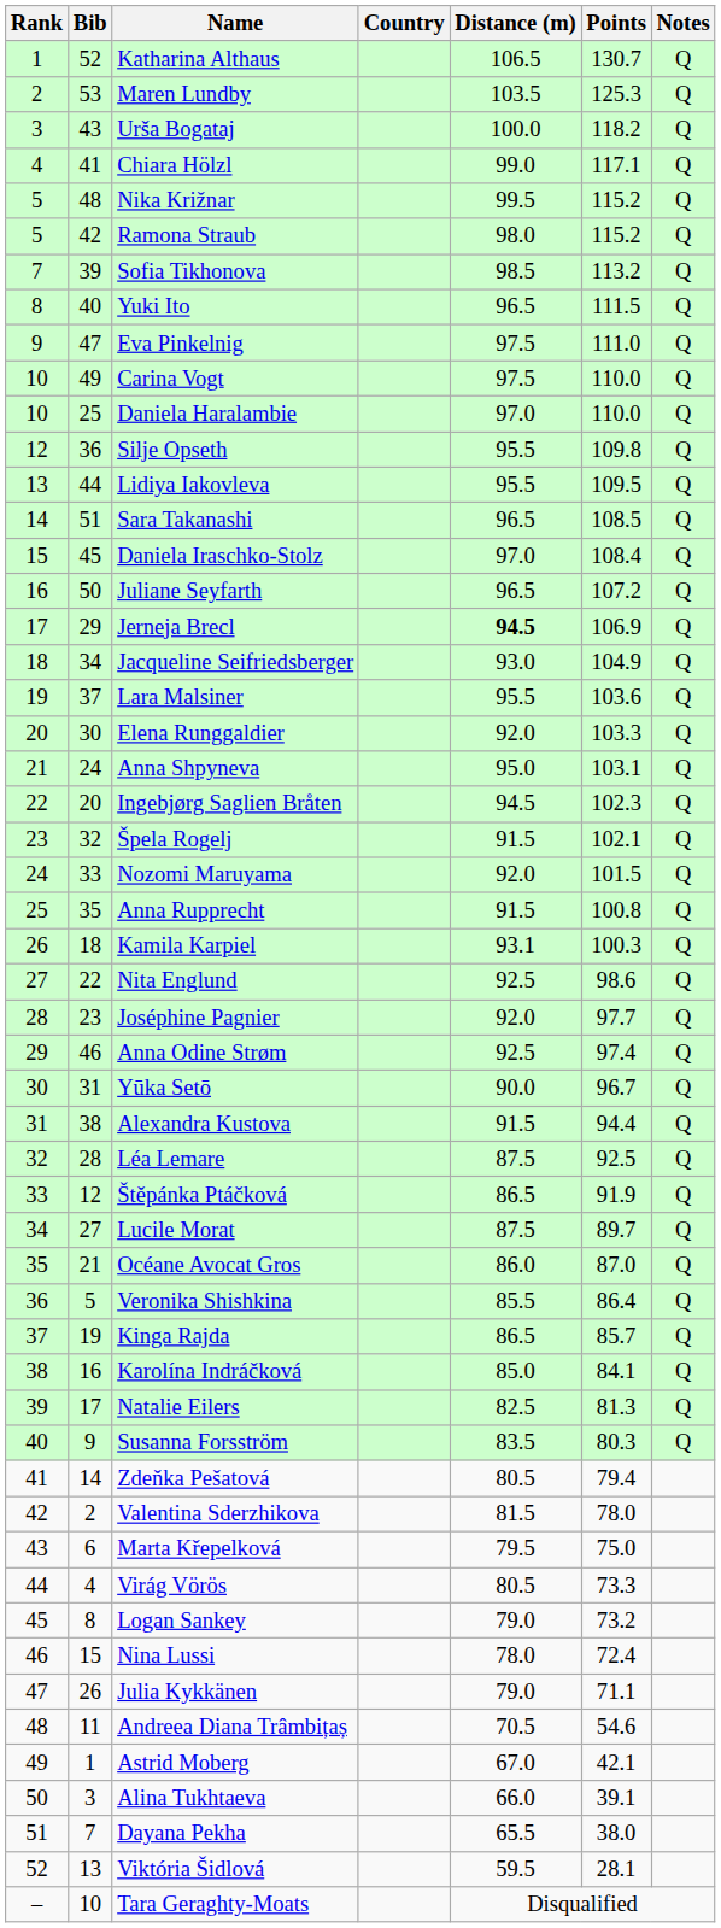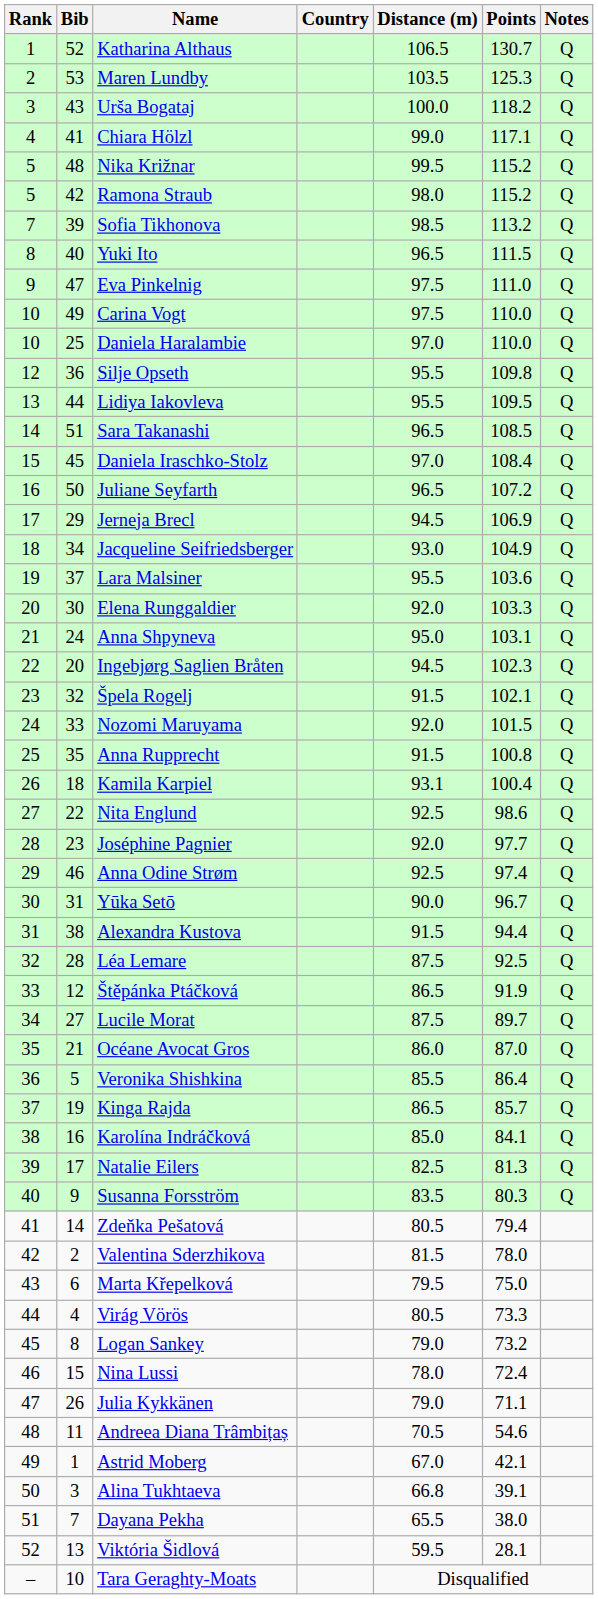 <table class="wikitable sortable" style="text-align:center">
 <tr>
 <th>Rank</th>
 <th>Bib</th>
 <th>Name</th>
 <th>Country</th>
 <th>Distance (m)</th>
 <th>Points</th>
 <th>Notes</th>
 </tr>
 <tr bgcolor=ccffcc>
 <td>1</td>
 <td>52</td>
 <td align=left><a href='#'>Katharina Althaus</a></td>
 <td align=left></td>
 <td>106.5</td>
 <td>130.7</td>
 <td>Q</td>
 </tr>
 <tr bgcolor=ccffcc>
 <td>2</td>
 <td>53</td>
 <td align=left><a href='#'>Maren Lundby</a></td>
 <td align=left></td>
 <td>103.5</td>
 <td>125.3</td>
 <td>Q</td>
 </tr>
 <tr bgcolor=ccffcc>
 <td>3</td>
 <td>43</td>
 <td align=left><a href='#'>Urša Bogataj</a></td>
 <td align=left></td>
 <td>100.0</td>
 <td>118.2</td>
 <td>Q</td>
 </tr>
 <tr bgcolor=ccffcc>
 <td>4</td>
 <td>41</td>
 <td align=left><a href='#'>Chiara Hölzl</a></td>
 <td align=left></td>
 <td>99.0</td>
 <td>117.1</td>
 <td>Q</td>
 </tr>
 <tr bgcolor=ccffcc>
 <td>5</td>
 <td>48</td>
 <td align=left><a href='#'>Nika Križnar</a></td>
 <td align=left></td>
 <td>99.5</td>
 <td>115.2</td>
 <td>Q</td>
 </tr>
 <tr bgcolor=ccffcc>
 <td>5</td>
 <td>42</td>
 <td align=left><a href='#'>Ramona Straub</a></td>
 <td align=left></td>
 <td>98.0</td>
 <td>115.2</td>
 <td>Q</td>
 </tr>
 <tr bgcolor=ccffcc>
 <td>7</td>
 <td>39</td>
 <td align=left><a href='#'>Sofia Tikhonova</a></td>
 <td align=left></td>
 <td>98.5</td>
 <td>113.2</td>
 <td>Q</td>
 </tr>
 <tr bgcolor=ccffcc>
 <td>8</td>
 <td>40</td>
 <td align=left><a href='#'>Yuki Ito</a></td>
 <td align=left></td>
 <td>96.5</td>
 <td>111.5</td>
 <td>Q</td>
 </tr>
 <tr bgcolor=ccffcc>
 <td>9</td>
 <td>47</td>
 <td align=left><a href='#'>Eva Pinkelnig</a></td>
 <td align=left></td>
 <td>97.5</td>
 <td>111.0</td>
 <td>Q</td>
 </tr>
 <tr bgcolor=ccffcc>
 <td>10</td>
 <td>49</td>
 <td align=left><a href='#'>Carina Vogt</a></td>
 <td align=left></td>
 <td>97.5</td>
 <td>110.0</td>
 <td>Q</td>
 </tr>
 <tr bgcolor=ccffcc>
 <td>10</td>
 <td>25</td>
 <td align=left><a href='#'>Daniela Haralambie</a></td>
 <td align=left></td>
 <td>97.0</td>
 <td>110.0</td>
 <td>Q</td>
 </tr>
 <tr bgcolor=ccffcc>
 <td>12</td>
 <td>36</td>
 <td align=left><a href='#'>Silje Opseth</a></td>
 <td align=left></td>
 <td>95.5</td>
 <td>109.8</td>
 <td>Q</td>
 </tr>
 <tr bgcolor=ccffcc>
 <td>13</td>
 <td>44</td>
 <td align=left><a href='#'>Lidiya Iakovleva</a></td>
 <td align=left></td>
 <td>95.5</td>
 <td>109.5</td>
 <td>Q</td>
 </tr>
 <tr bgcolor=ccffcc>
 <td>14</td>
 <td>51</td>
 <td align=left><a href='#'>Sara Takanashi</a></td>
 <td align=left></td>
 <td>96.5</td>
 <td>108.5</td>
 <td>Q</td>
 </tr>
 <tr bgcolor=ccffcc>
 <td>15</td>
 <td>45</td>
 <td align=left><a href='#'>Daniela Iraschko-Stolz</a></td>
 <td align=left></td>
 <td>97.0</td>
 <td>108.4</td>
 <td>Q</td>
 </tr>
 <tr bgcolor=ccffcc>
 <td>16</td>
 <td>50</td>
 <td align=left><a href='#'>Juliane Seyfarth</a></td>
 <td align=left></td>
 <td>96.5</td>
 <td>107.2</td>
 <td>Q</td>
 </tr>
 <tr bgcolor=ccffcc>
 <td>17</td>
 <td>29</td>
 <td align=left><a href='#'>Jerneja Brecl</a></td>
 <td align=left></td>
-<td><strong>94.5</strong></td>
+<td>94.5</td>
 <td>106.9</td>
 <td>Q</td>
 </tr>
 <tr bgcolor=ccffcc>
 <td>18</td>
 <td>34</td>
 <td align=left><a href='#'>Jacqueline Seifriedsberger</a></td>
 <td align=left></td>
 <td>93.0</td>
 <td>104.9</td>
 <td>Q</td>
 </tr>
 <tr bgcolor=ccffcc>
 <td>19</td>
 <td>37</td>
 <td align=left><a href='#'>Lara Malsiner</a></td>
 <td align=left></td>
 <td>95.5</td>
 <td>103.6</td>
 <td>Q</td>
 </tr>
 <tr bgcolor=ccffcc>
 <td>20</td>
 <td>30</td>
 <td align=left><a href='#'>Elena Runggaldier</a></td>
 <td align=left></td>
 <td>92.0</td>
 <td>103.3</td>
 <td>Q</td>
 </tr>
 <tr bgcolor=ccffcc>
 <td>21</td>
 <td>24</td>
 <td align=left><a href='#'>Anna Shpyneva</a></td>
 <td align=left></td>
 <td>95.0</td>
 <td>103.1</td>
 <td>Q</td>
 </tr>
 <tr bgcolor=ccffcc>
 <td>22</td>
 <td>20</td>
 <td align=left><a href='#'>Ingebjørg Saglien Bråten</a></td>
 <td align=left></td>
 <td>94.5</td>
 <td>102.3</td>
 <td>Q</td>
 </tr>
 <tr bgcolor=ccffcc>
 <td>23</td>
 <td>32</td>
 <td align=left><a href='#'>Špela Rogelj</a></td>
 <td align=left></td>
 <td>91.5</td>
 <td>102.1</td>
 <td>Q</td>
 </tr>
 <tr bgcolor=ccffcc>
 <td>24</td>
 <td>33</td>
 <td align=left><a href='#'>Nozomi Maruyama</a></td>
 <td align=left></td>
 <td>92.0</td>
 <td>101.5</td>
 <td>Q</td>
 </tr>
 <tr bgcolor=ccffcc>
 <td>25</td>
 <td>35</td>
 <td align=left><a href='#'>Anna Rupprecht</a></td>
 <td align=left></td>
 <td>91.5</td>
 <td>100.8</td>
 <td>Q</td>
 </tr>
 <tr bgcolor=ccffcc>
 <td>26</td>
 <td>18</td>
 <td align=left><a href='#'>Kamila Karpiel</a></td>
 <td align=left></td>
 <td>93.1</td>
-<td>100.3</td>
+<td>100.4</td>
 <td>Q</td>
 </tr>
 <tr bgcolor=ccffcc>
 <td>27</td>
 <td>22</td>
 <td align=left><a href='#'>Nita Englund</a></td>
 <td align=left></td>
 <td>92.5</td>
 <td>98.6</td>
 <td>Q</td>
 </tr>
 <tr bgcolor=ccffcc>
 <td>28</td>
 <td>23</td>
 <td align=left><a href='#'>Joséphine Pagnier</a></td>
 <td align=left></td>
 <td>92.0</td>
 <td>97.7</td>
 <td>Q</td>
 </tr>
 <tr bgcolor=ccffcc>
 <td>29</td>
 <td>46</td>
 <td align=left><a href='#'>Anna Odine Strøm</a></td>
 <td align=left></td>
 <td>92.5</td>
 <td>97.4</td>
 <td>Q</td>
 </tr>
 <tr bgcolor=ccffcc>
 <td>30</td>
 <td>31</td>
 <td align=left><a href='#'>Yūka Setō</a></td>
 <td align=left></td>
 <td>90.0</td>
 <td>96.7</td>
 <td>Q</td>
 </tr>
 <tr bgcolor=ccffcc>
 <td>31</td>
 <td>38</td>
 <td align=left><a href='#'>Alexandra Kustova</a></td>
 <td align=left></td>
 <td>91.5</td>
 <td>94.4</td>
 <td>Q</td>
 </tr>
 <tr bgcolor=ccffcc>
 <td>32</td>
 <td>28</td>
 <td align=left><a href='#'>Léa Lemare</a></td>
 <td align=left></td>
 <td>87.5</td>
 <td>92.5</td>
 <td>Q</td>
 </tr>
 <tr bgcolor=ccffcc>
 <td>33</td>
 <td>12</td>
 <td align=left><a href='#'>Štěpánka Ptáčková</a></td>
 <td align=left></td>
 <td>86.5</td>
 <td>91.9</td>
 <td>Q</td>
 </tr>
 <tr bgcolor=ccffcc>
 <td>34</td>
 <td>27</td>
 <td align=left><a href='#'>Lucile Morat</a></td>
 <td align=left></td>
 <td>87.5</td>
 <td>89.7</td>
 <td>Q</td>
 </tr>
 <tr bgcolor=ccffcc>
 <td>35</td>
 <td>21</td>
 <td align=left><a href='#'>Océane Avocat Gros</a></td>
 <td align=left></td>
 <td>86.0</td>
 <td>87.0</td>
 <td>Q</td>
 </tr>
 <tr bgcolor=ccffcc>
 <td>36</td>
 <td>5</td>
 <td align=left><a href='#'>Veronika Shishkina</a></td>
 <td align=left></td>
 <td>85.5</td>
 <td>86.4</td>
 <td>Q</td>
 </tr>
 <tr bgcolor=ccffcc>
 <td>37</td>
 <td>19</td>
 <td align=left><a href='#'>Kinga Rajda</a></td>
 <td align=left></td>
 <td>86.5</td>
 <td>85.7</td>
 <td>Q</td>
 </tr>
 <tr bgcolor=ccffcc>
 <td>38</td>
 <td>16</td>
 <td align=left><a href='#'>Karolína Indráčková</a></td>
 <td align=left></td>
 <td>85.0</td>
 <td>84.1</td>
 <td>Q</td>
 </tr>
 <tr bgcolor=ccffcc>
 <td>39</td>
 <td>17</td>
 <td align=left><a href='#'>Natalie Eilers</a></td>
 <td align=left></td>
 <td>82.5</td>
 <td>81.3</td>
 <td>Q</td>
 </tr>
 <tr bgcolor=ccffcc>
 <td>40</td>
 <td>9</td>
 <td align=left><a href='#'>Susanna Forsström</a></td>
 <td align=left></td>
 <td>83.5</td>
 <td>80.3</td>
 <td>Q</td>
 </tr>
 <tr>
 <td>41</td>
 <td>14</td>
 <td align=left><a href='#'>Zdeňka Pešatová</a></td>
 <td align=left></td>
 <td>80.5</td>
 <td>79.4</td>
 <td></td>
 </tr>
 <tr>
 <td>42</td>
 <td>2</td>
 <td align=left><a href='#'>Valentina Sderzhikova</a></td>
 <td align=left></td>
 <td>81.5</td>
 <td>78.0</td>
 <td></td>
 </tr>
 <tr>
 <td>43</td>
 <td>6</td>
 <td align=left><a href='#'>Marta Křepelková</a></td>
 <td align=left></td>
 <td>79.5</td>
 <td>75.0</td>
 <td></td>
 </tr>
 <tr>
 <td>44</td>
 <td>4</td>
 <td align=left><a href='#'>Virág Vörös</a></td>
 <td align=left></td>
 <td>80.5</td>
 <td>73.3</td>
 <td></td>
 </tr>
 <tr>
 <td>45</td>
 <td>8</td>
 <td align=left><a href='#'>Logan Sankey</a></td>
 <td align=left></td>
 <td>79.0</td>
 <td>73.2</td>
 <td></td>
 </tr>
 <tr>
 <td>46</td>
 <td>15</td>
 <td align=left><a href='#'>Nina Lussi</a></td>
 <td align=left></td>
 <td>78.0</td>
 <td>72.4</td>
 <td></td>
 </tr>
 <tr>
 <td>47</td>
 <td>26</td>
 <td align=left><a href='#'>Julia Kykkänen</a></td>
 <td align=left></td>
 <td>79.0</td>
 <td>71.1</td>
 <td></td>
 </tr>
 <tr>
 <td>48</td>
 <td>11</td>
 <td align=left><a href='#'>Andreea Diana Trâmbițaș</a></td>
 <td align=left></td>
 <td>70.5</td>
 <td>54.6</td>
 <td></td>
 </tr>
 <tr>
 <td>49</td>
 <td>1</td>
 <td align=left><a href='#'>Astrid Moberg</a></td>
 <td align=left></td>
 <td>67.0</td>
 <td>42.1</td>
 <td></td>
 </tr>
 <tr>
 <td>50</td>
 <td>3</td>
 <td align=left><a href='#'>Alina Tukhtaeva</a></td>
 <td align=left></td>
-<td>66.0</td>
+<td>66.8</td>
 <td>39.1</td>
 <td></td>
 </tr>
 <tr>
 <td>51</td>
 <td>7</td>
 <td align=left><a href='#'>Dayana Pekha</a></td>
 <td align=left></td>
 <td>65.5</td>
 <td>38.0</td>
 <td></td>
 </tr>
 <tr>
 <td>52</td>
 <td>13</td>
 <td align=left><a href='#'>Viktória Šidlová</a></td>
 <td align=left></td>
 <td>59.5</td>
 <td>28.1</td>
 <td></td>
 </tr>
 <tr>
 <td>–</td>
 <td>10</td>
 <td align=left><a href='#'>Tara Geraghty-Moats</a></td>
 <td align=left></td>
 <td colspan=3>Disqualified</td>
 </tr>
 </table>
